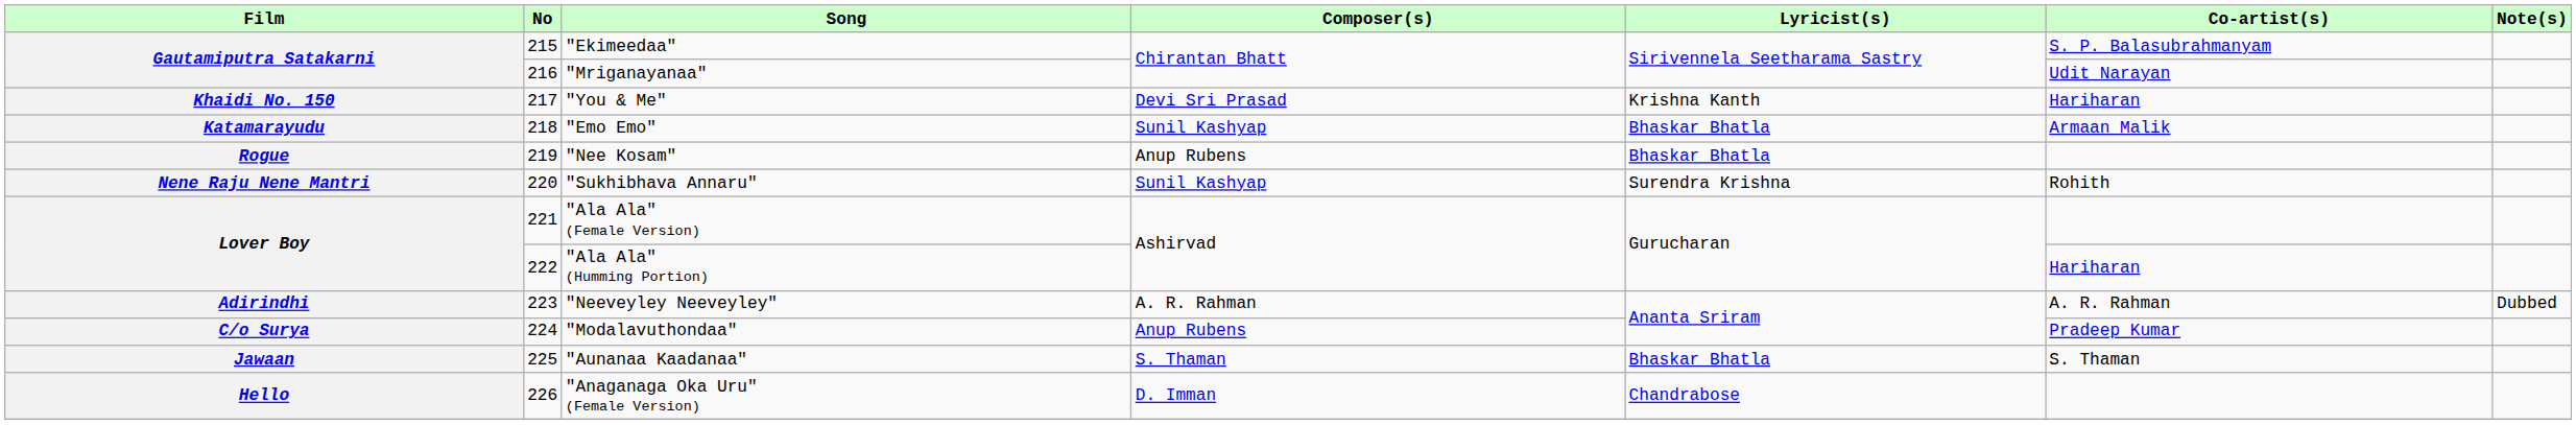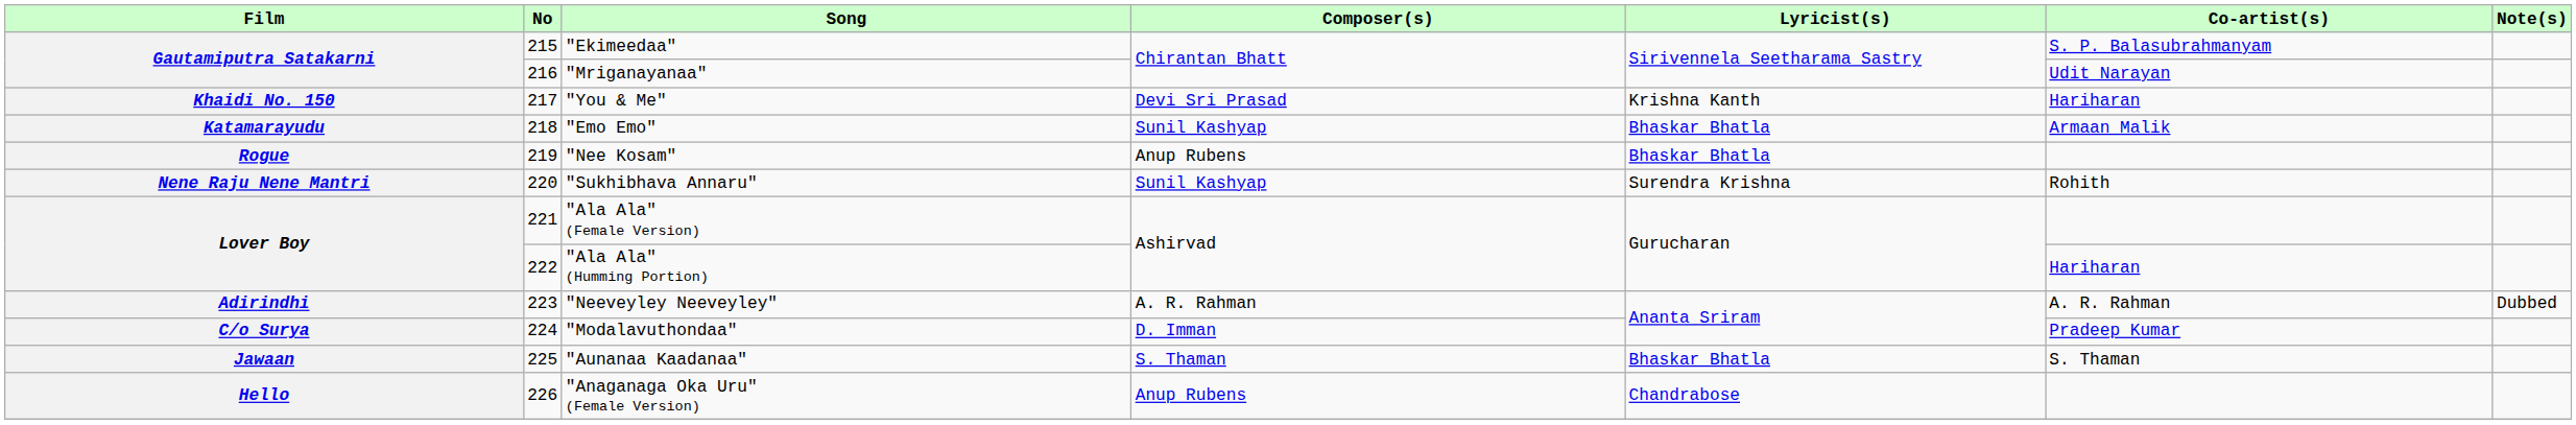 <table class="wikitable plainrowheaders" width="100%" "textcolor:#000;">
 <tr style="background:#cfc; text-align:center;">
 <td scope="col" width=21%><strong>Film</strong></td>
 <td><strong>No</strong></td>
 <td scope="col" width=23%><strong>Song</strong></td>
 <td scope="col" width=20%><strong>Composer(s)</strong></td>
 <td scope="col" width=17%><strong>Lyricist(s)</strong></td>
 <td scope="col" width=18%><strong>Co-artist(s)</strong></td>
 <td><strong>Note(s)</strong></td>
 </tr>
 <tr>
 <th rowspan="2"><em><a href='#'>Gautamiputra Satakarni</a></em></th>
 <td>215</td>
 <td>"Ekimeedaa"</td>
 <td rowspan="2"><a href='#'>Chirantan Bhatt</a></td>
 <td rowspan="2"><a href='#'>Sirivennela Seetharama Sastry</a></td>
 <td><a href='#'>S. P. Balasubrahmanyam</a></td>
 <td></td>
 </tr>
 <tr>
 <td>216</td>
 <td>"Mriganayanaa"</td>
 <td><a href='#'>Udit Narayan</a></td>
 <td></td>
 </tr>
 <tr>
 <th><em><a href='#'>Khaidi No. 150</a></em></th>
 <td>217</td>
 <td>"You & Me"</td>
 <td><a href='#'>Devi Sri Prasad</a></td>
 <td>Krishna Kanth</td>
 <td><a href='#'>Hariharan</a></td>
 <td></td>
 </tr>
 <tr>
 <th><em><a href='#'>Katamarayudu</a></em></th>
 <td>218</td>
 <td>"Emo Emo"</td>
 <td><a href='#'>Sunil Kashyap</a></td>
 <td><a href='#'>Bhaskar Bhatla</a></td>
 <td><a href='#'>Armaan Malik</a></td>
 <td></td>
 </tr>
 <tr>
 <th><em><a href='#'>Rogue</a></em></th>
 <td>219</td>
 <td>"Nee Kosam"</td>
 <td>Anup Rubens</td>
 <td><a href='#'>Bhaskar Bhatla</a></td>
 <td></td>
 <td></td>
 </tr>
 <tr>
 <th><em><a href='#'>Nene Raju Nene Mantri</a></em></th>
 <td>220</td>
 <td>"Sukhibhava Annaru"</td>
 <td><a href='#'>Sunil Kashyap</a></td>
 <td>Surendra Krishna</td>
 <td>Rohith</td>
 <td></td>
 </tr>
 <tr>
 <th rowspan="2"><em>Lover Boy</em></th>
 <td>221</td>
 <td>"Ala Ala"<br><small>(Female Version)</small></td>
 <td rowspan="2">Ashirvad</td>
 <td rowspan="2">Gurucharan</td>
 <td></td>
 <td></td>
 </tr>
 <tr>
 <td>222</td>
 <td>"Ala Ala"<br><small>(Humming Portion)</small></td>
 <td><a href='#'>Hariharan</a></td>
 <td></td>
 </tr>
 <tr>
 <th><em><a href='#'>Adirindhi</a></em></th>
 <td>223</td>
 <td>"Neeveyley Neeveyley"</td>
 <td>A. R. Rahman</td>
 <td rowspan="2"><a href='#'>Ananta Sriram</a></td>
 <td>A. R. Rahman</td>
 <td>Dubbed</td>
 </tr>
 <tr>
 <th><em><a href='#'>C/o Surya</a></em></th>
 <td>224</td>
 <td>"Modalavuthondaa"</td>
-<td><a href='#'>Anup Rubens</a></td>
+<td><a href='#'>D. Imman</a></td>
 <td><a href='#'>Pradeep Kumar</a></td>
 <td></td>
 </tr>
 <tr>
 <th><em><a href='#'>Jawaan</a></em></th>
 <td>225</td>
 <td>"Aunanaa Kaadanaa"</td>
 <td><a href='#'>S. Thaman</a></td>
 <td><a href='#'>Bhaskar Bhatla</a></td>
 <td>S. Thaman</td>
 <td></td>
 </tr>
 <tr>
 <th><em><a href='#'>Hello</a></em></th>
 <td>226</td>
 <td>"Anaganaga Oka Uru"<br><small>(Female Version)</small></td>
-<td><a href='#'>D. Imman</a></td>
+<td><a href='#'>Anup Rubens</a></td>
 <td><a href='#'>Chandrabose</a></td>
 <td></td>
 <td></td>
 </tr>
 <tr>
 </tr>
 </table>
